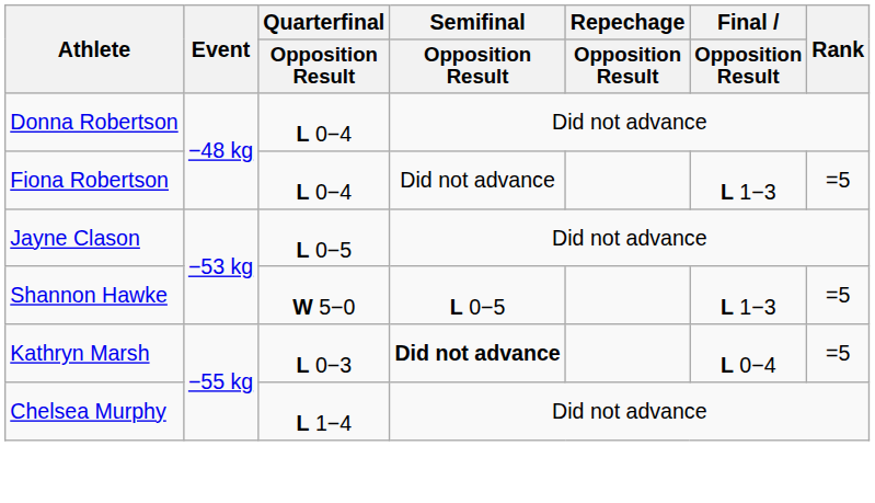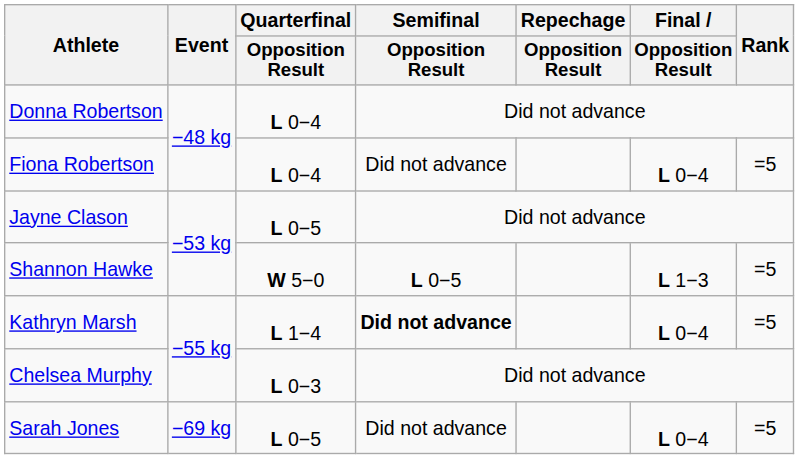 <table class="wikitable" style="font-size:90%">
 <tr>
 <th rowspan=2>Athlete</th>
 <th rowspan=2>Event</th>
 <th>Quarterfinal</th>
 <th>Semifinal</th>
 <th>Repechage</th>
 <th>Final / </th>
 <th rowspan=2>Rank</th>
 </tr>
 <tr style="font-size: 95%">
 <th>Opposition<br>Result</th>
 <th>Opposition<br>Result</th>
 <th>Opposition<br>Result</th>
 <th>Opposition<br>Result</th>
 </tr>
 <tr align=center>
 <td align=left><a href='#'>Donna Robertson</a></td>
 <td align=left rowspan=2><a href='#'>−48 kg</a></td>
 <td><br><strong>L</strong> 0−4</td>
 <td colspan=4>Did not advance</td>
 </tr>
 <tr align=center>
 <td align=left><a href='#'>Fiona Robertson</a></td>
 <td><br><strong>L</strong> 0−4</td>
 <td>Did not advance</td>
 <td></td>
-<td><br><strong>L</strong> 1−3</td>
+<td><br><strong>L</strong> 0−4</td>
 <td>=5</td>
 </tr>
 <tr align=center>
 <td align=left><a href='#'>Jayne Clason</a></td>
 <td align=left rowspan=2><a href='#'>−53 kg</a></td>
 <td><br><strong>L</strong> 0−5</td>
 <td colspan=4>Did not advance</td>
 </tr>
 <tr align=center>
 <td align=left><a href='#'>Shannon Hawke</a></td>
 <td><br><strong>W</strong> 5−0</td>
 <td><br><strong>L</strong> 0−5</td>
 <td></td>
 <td><br><strong>L</strong> 1−3</td>
 <td>=5</td>
 </tr>
 <tr align=center>
 <td align=left><a href='#'>Kathryn Marsh</a></td>
 <td align=left rowspan=2><a href='#'>−55 kg</a></td>
-<td><br><strong>L</strong> 0−3</td>
+<td><br><strong>L</strong> 1−4</td>
 <td><strong>Did not advance</strong></td>
 <td></td>
 <td><br><strong>L</strong> 0−4</td>
 <td>=5</td>
 </tr>
 <tr align=center>
 <td align=left><a href='#'>Chelsea Murphy</a></td>
-<td><br><strong>L</strong> 1−4</td>
+<td><br><strong>L</strong> 0−3</td>
 <td colspan=4>Did not advance</td>
 </tr>
+<tr align=center>
+<td align=left><a href='#'>Sarah Jones</a></td>
+<td align=left><a href='#'>−69 kg</a></td>
+<td><br><strong>L</strong> 0−5</td>
+<td>Did not advance</td>
+<td></td>
+<td><br><strong>L</strong> 0−4</td>
+<td>=5</td>
+</tr>
 </table>
